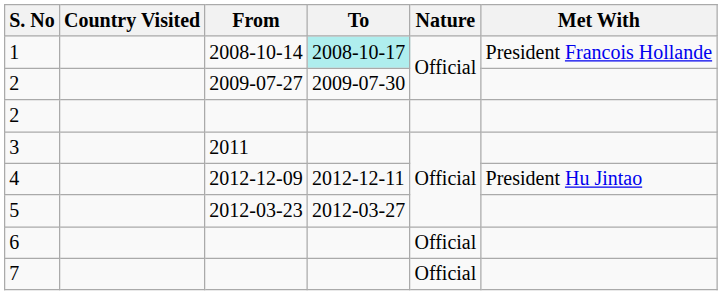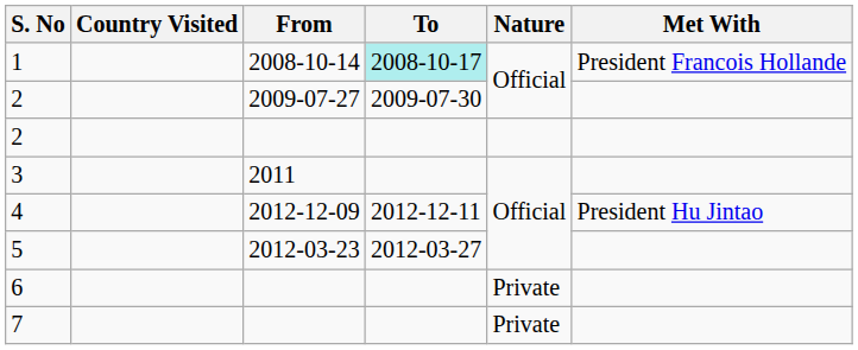 <table class="wikitable sortable">
 <tr>
 <th>S. No</th>
 <th>Country Visited</th>
 <th>From</th>
 <th>To</th>
 <th>Nature</th>
 <th>Met With</th>
 </tr>
 <tr>
 <td>1</td>
 <td></td>
 <td>2008-10-14</td>
 <td style="background: paleturquoise;">2008-10-17</td>
 <td rowspan="2">Official</td>
 <td>President <a href='#'>Francois Hollande</a></td>
 </tr>
 <tr>
 <td>2</td>
 <td></td>
 <td>2009-07-27</td>
 <td>2009-07-30</td>
 <td></td>
 </tr>
 <tr>
 <td>2</td>
 <td></td>
 <td></td>
 <td></td>
 <td></td>
 <td></td>
 </tr>
 <tr>
 <td>3</td>
 <td></td>
 <td>2011</td>
 <td></td>
 <td rowspan="3">Official</td>
 <td></td>
 </tr>
 <tr>
 <td>4</td>
 <td></td>
 <td>2012-12-09</td>
 <td>2012-12-11</td>
 <td>President <a href='#'>Hu Jintao</a></td>
 </tr>
 <tr>
 <td>5</td>
 <td></td>
 <td>2012-03-23</td>
 <td>2012-03-27</td>
 <td></td>
 </tr>
 <tr>
 <td>6</td>
 <td></td>
 <td></td>
 <td></td>
-<td>Official</td>
+<td>Private</td>
 <td></td>
 </tr>
 <tr>
 <td>7</td>
 <td></td>
 <td></td>
 <td></td>
-<td>Official</td>
+<td>Private</td>
 <td></td>
 </tr>
 </table>
